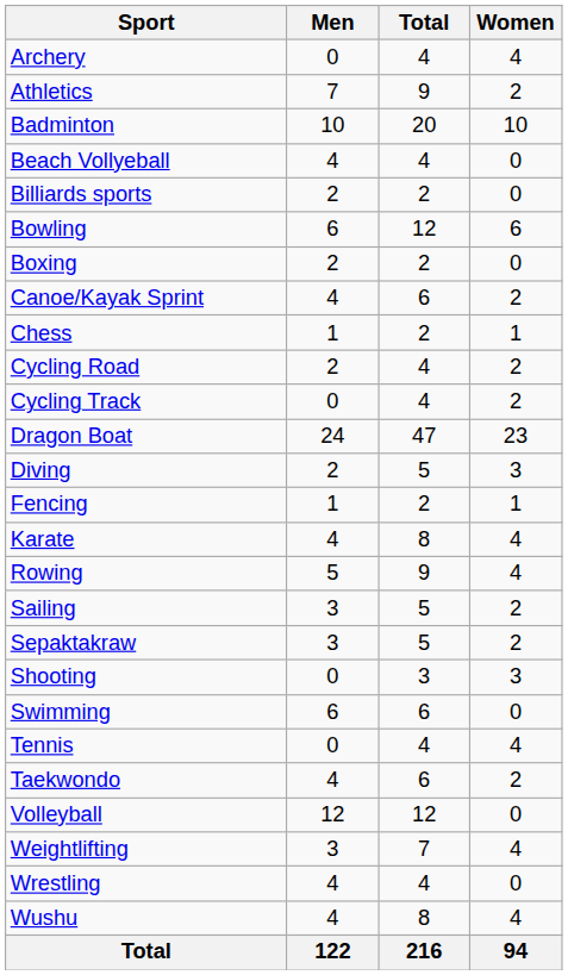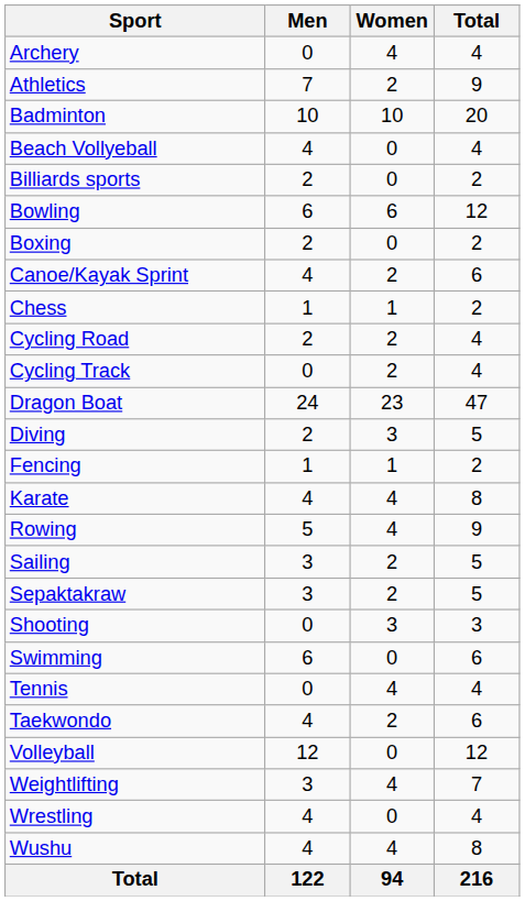 <table class="wikitable" style="text-align:center">
 <tr>
 <th width=200>Sport</th>
 <th width=60>Men</th>
+<th width=60>Women</th>
 <th width=60>Total</th>
-<th width=60>Women</th>
 </tr>
 <tr>
 <td align=left><a href='#'>Archery</a></td>
 <td>0</td>
 <td>4</td>
 <td>4</td>
 </tr>
 <tr>
 <td align=left><a href='#'>Athletics</a></td>
 <td>7</td>
+<td>2</td>
 <td>9</td>
-<td>2</td>
 </tr>
 <tr>
 <td align=left><a href='#'>Badminton</a></td>
 <td>10</td>
+<td>10</td>
 <td>20</td>
-<td>10</td>
 </tr>
 <tr>
 <td align=left><a href='#'>Beach Vollyeball</a></td>
 <td>4</td>
+<td>0</td>
 <td>4</td>
-<td>0</td>
 </tr>
 <tr>
 <td align=left><a href='#'>Billiards sports</a></td>
 <td>2</td>
+<td>0</td>
 <td>2</td>
-<td>0</td>
 </tr>
 <tr>
 <td align=left><a href='#'>Bowling</a></td>
 <td>6</td>
+<td>6</td>
 <td>12</td>
-<td>6</td>
 </tr>
 <tr>
 <td align=left><a href='#'>Boxing</a></td>
 <td>2</td>
+<td>0</td>
 <td>2</td>
-<td>0</td>
 </tr>
 <tr>
 <td align=left><a href='#'>Canoe/Kayak Sprint</a></td>
 <td>4</td>
+<td>2</td>
 <td>6</td>
-<td>2</td>
 </tr>
 <tr>
 <td align=left><a href='#'>Chess</a></td>
 <td>1</td>
+<td>1</td>
 <td>2</td>
-<td>1</td>
 </tr>
 <tr>
 <td align=left><a href='#'>Cycling Road</a></td>
 <td>2</td>
+<td>2</td>
 <td>4</td>
-<td>2</td>
 </tr>
 <tr>
 <td align=left><a href='#'>Cycling Track</a></td>
 <td>0</td>
+<td>2</td>
 <td>4</td>
-<td>2</td>
 </tr>
 <tr>
 <td align=left><a href='#'>Dragon Boat</a></td>
 <td>24</td>
+<td>23</td>
 <td>47</td>
-<td>23</td>
 </tr>
 <tr>
 <td align=left><a href='#'>Diving</a></td>
 <td>2</td>
+<td>3</td>
 <td>5</td>
-<td>3</td>
 </tr>
 <tr>
 <td align=left><a href='#'>Fencing</a></td>
 <td>1</td>
+<td>1</td>
 <td>2</td>
-<td>1</td>
 </tr>
 <tr>
 <td align=left><a href='#'>Karate</a></td>
 <td>4</td>
+<td>4</td>
 <td>8</td>
-<td>4</td>
 </tr>
 <tr>
 <td align=left><a href='#'>Rowing</a></td>
 <td>5</td>
+<td>4</td>
 <td>9</td>
-<td>4</td>
 </tr>
 <tr>
 <td align=left><a href='#'>Sailing</a></td>
 <td>3</td>
+<td>2</td>
 <td>5</td>
-<td>2</td>
 </tr>
 <tr>
 <td align=left><a href='#'>Sepaktakraw</a></td>
 <td>3</td>
+<td>2</td>
 <td>5</td>
-<td>2</td>
 </tr>
 <tr>
 <td align=left><a href='#'>Shooting</a></td>
 <td>0</td>
 <td>3</td>
 <td>3</td>
 </tr>
 <tr>
 <td align=left><a href='#'>Swimming</a></td>
 <td>6</td>
+<td>0</td>
 <td>6</td>
-<td>0</td>
 </tr>
 <tr>
 <td align=left><a href='#'>Tennis</a></td>
 <td>0</td>
 <td>4</td>
 <td>4</td>
 </tr>
 <tr>
 <td align=left><a href='#'>Taekwondo</a></td>
 <td>4</td>
+<td>2</td>
 <td>6</td>
-<td>2</td>
 </tr>
 <tr>
 <td align=left><a href='#'>Volleyball</a></td>
 <td>12</td>
+<td>0</td>
 <td>12</td>
-<td>0</td>
 </tr>
 <tr>
 <td align=left><a href='#'>Weightlifting</a></td>
 <td>3</td>
+<td>4</td>
 <td>7</td>
-<td>4</td>
 </tr>
 <tr>
 <td align=left><a href='#'>Wrestling</a></td>
 <td>4</td>
+<td>0</td>
 <td>4</td>
-<td>0</td>
 </tr>
 <tr>
 <td align=left><a href='#'>Wushu</a></td>
 <td>4</td>
+<td>4</td>
 <td>8</td>
-<td>4</td>
 </tr>
 <tr>
 <th>Total</th>
 <th>122</th>
+<th>94</th>
 <th>216</th>
-<th>94</th>
 </tr>
 </table>
